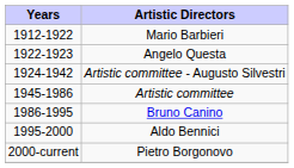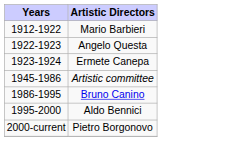 <table class="wikitable" style="text-align:center;" class="wikitable sortable">
 <tr>
 <th style="background:#CCCCFF">Years</th>
 <th style="background:#CCCCFF">Artistic Directors</th>
 </tr>
 <tr>
 <td>1912-1922</td>
 <td>Mario Barbieri</td>
 </tr>
 <tr>
 <td>1922-1923</td>
 <td>Angelo Questa</td>
 </tr>
 <tr>
-<td>1924-1942</td>
-<td><em>Artistic committee</em> - Augusto Silvestri</td>
+<td>1923-1924</td>
+<td>Ermete Canepa</td>
 </tr>
 <tr>
 <td>1945-1986</td>
 <td><em>Artistic committee</em></td>
 </tr>
 <tr>
 <td>1986-1995</td>
 <td><a href='#'>Bruno Canino</a></td>
 </tr>
 <tr>
 <td>1995-2000</td>
 <td>Aldo Bennici</td>
 </tr>
 <tr>
 <td>2000-current</td>
 <td>Pietro Borgonovo</td>
 </tr>
 <tr>
 </tr>
 </table>
